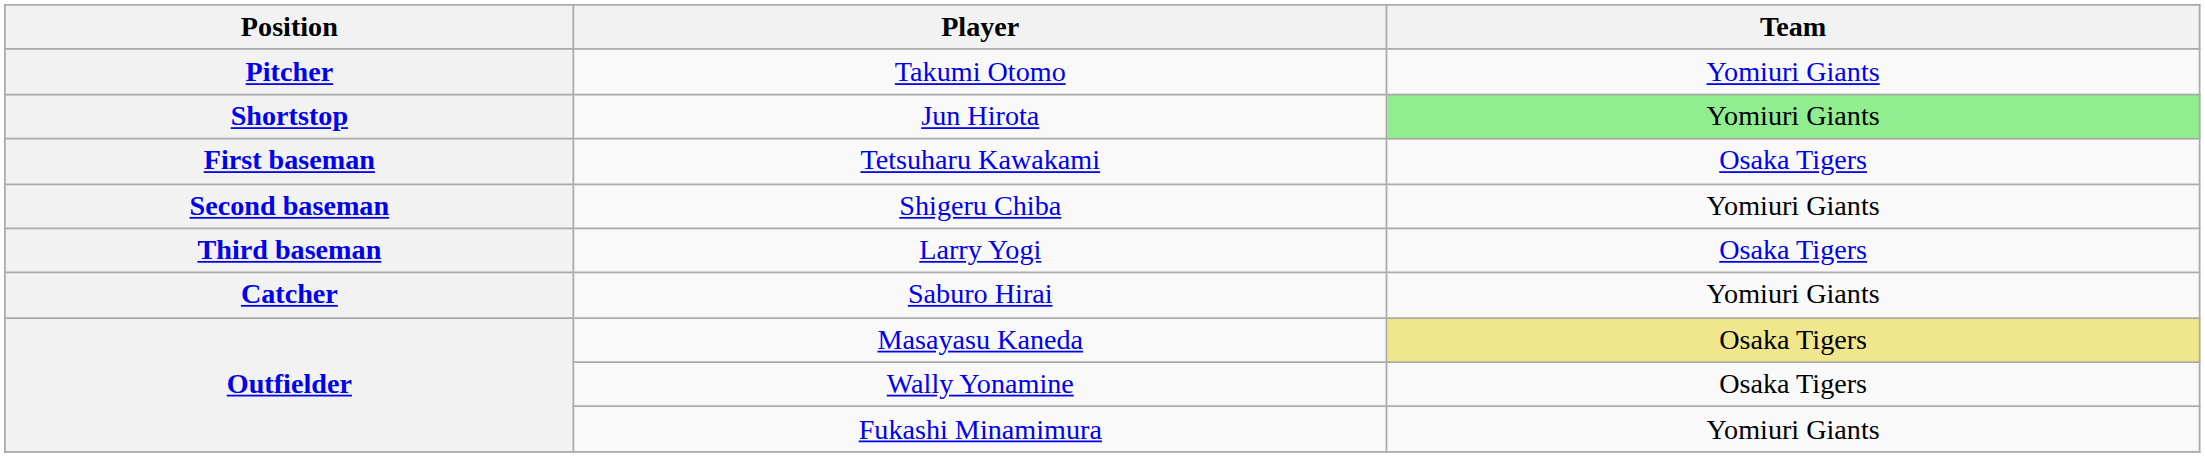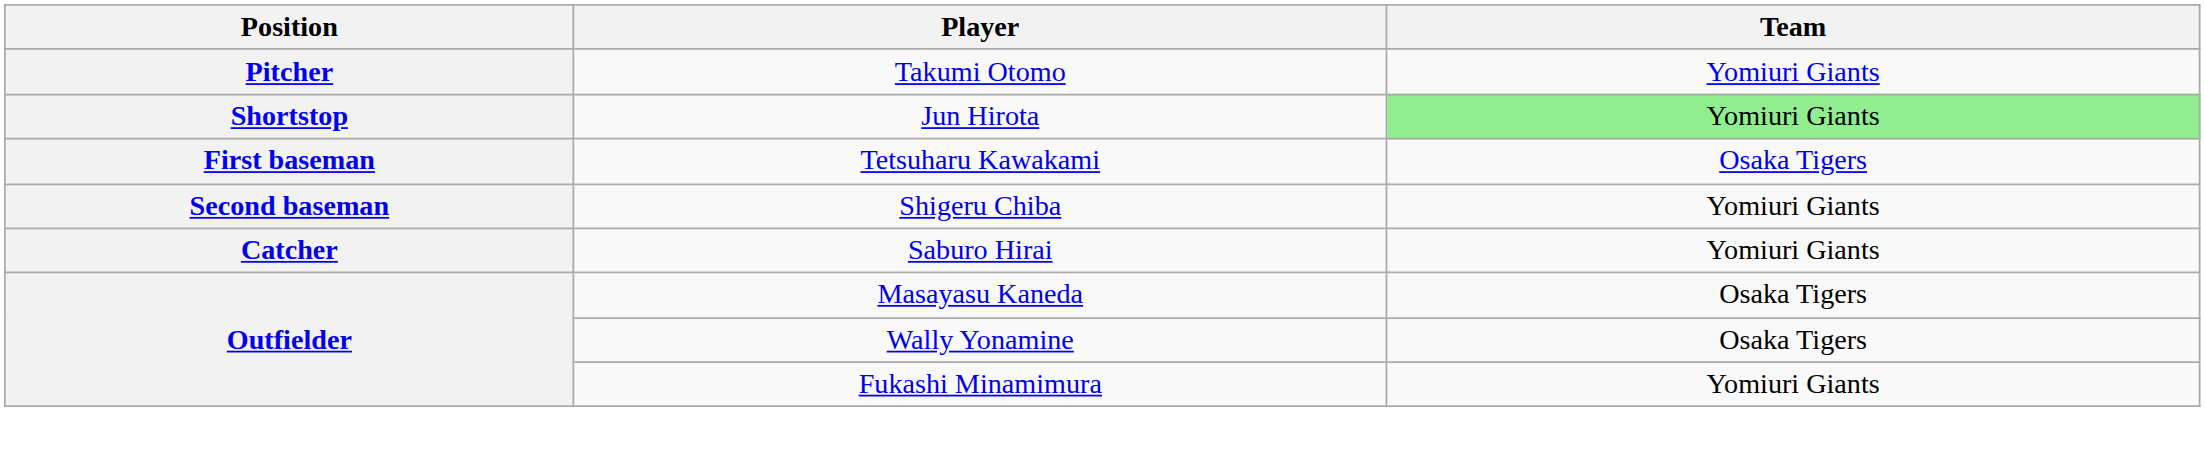 <table class="wikitable" style="text-align:center;">
 <tr>
 <th scope="col" width="7%">Position</th>
 <th scope="col" width="10%">Player</th>
 <th scope="col" width="10%">Team</th>
 </tr>
 <tr>
 <th scope="row" style="text-align:center;"><a href='#'>Pitcher</a></th>
 <td><a href='#'>Takumi Otomo</a></td>
 <td><a href='#'>Yomiuri Giants</a></td>
 </tr>
 <tr>
 <th scope="row" style="text-align:center;"><a href='#'>Shortstop</a></th>
 <td><a href='#'>Jun Hirota</a></td>
 <td style="background: lightgreen;">Yomiuri Giants</td>
 </tr>
 <tr>
 <th scope="row" style="text-align:center;"><a href='#'>First baseman</a></th>
 <td><a href='#'>Tetsuharu Kawakami</a></td>
 <td><a href='#'>Osaka Tigers</a></td>
 </tr>
 <tr>
 <th scope="row" style="text-align:center;"><a href='#'>Second baseman</a></th>
 <td><a href='#'>Shigeru Chiba</a></td>
 <td>Yomiuri Giants</td>
 </tr>
 <tr>
-<th scope="row" style="text-align:center;"><a href='#'>Third baseman</a></th>
-<td><a href='#'>Larry Yogi</a></td>
-<td><a href='#'>Osaka Tigers</a></td>
-</tr>
-<tr>
 <th scope="row" style="text-align:center;"><a href='#'>Catcher</a></th>
 <td><a href='#'>Saburo Hirai</a></td>
 <td>Yomiuri Giants</td>
 </tr>
 <tr>
 <th scope="row" style="text-align:center;" rowspan=3><a href='#'>Outfielder</a></th>
 <td><a href='#'>Masayasu Kaneda</a></td>
-<td style="background: khaki;">Osaka Tigers</td>
+<td>Osaka Tigers</td>
 </tr>
 <tr>
 <td><a href='#'>Wally Yonamine</a></td>
 <td>Osaka Tigers</td>
 </tr>
 <tr>
 <td><a href='#'>Fukashi Minamimura</a></td>
 <td>Yomiuri Giants</td>
 </tr>
 </table>
